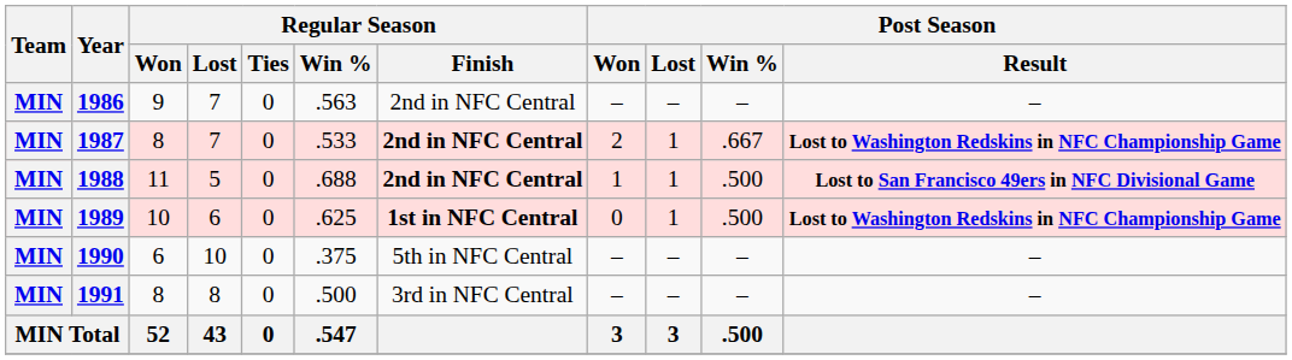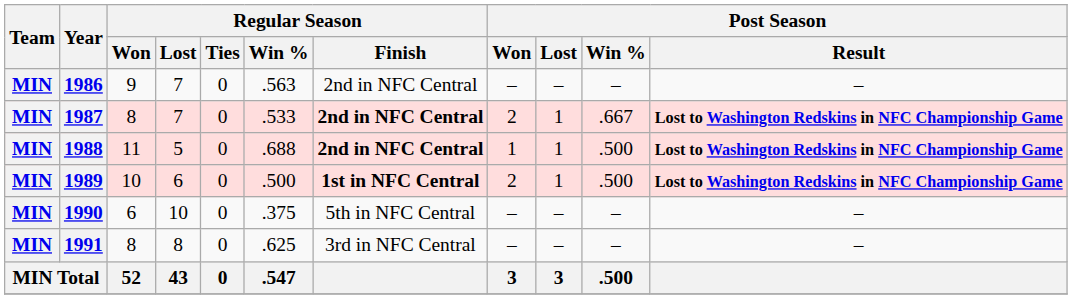 <table class="wikitable" style="font-size: 95%; text-align:center;">
 <tr>
 <th rowspan="2">Team</th>
 <th rowspan="2">Year</th>
 <th colspan="5">Regular Season</th>
 <th colspan="4">Post Season</th>
 </tr>
 <tr>
 <th>Won</th>
 <th>Lost</th>
 <th>Ties</th>
 <th>Win %</th>
 <th>Finish</th>
 <th>Won</th>
 <th>Lost</th>
 <th>Win %</th>
 <th>Result</th>
 </tr>
 <tr>
 <th><a href='#'>MIN</a></th>
 <th><a href='#'>1986</a></th>
 <td>9</td>
 <td>7</td>
 <td>0</td>
 <td>.563</td>
 <td>2nd in NFC Central</td>
 <td>–</td>
 <td>–</td>
 <td>–</td>
 <td>–</td>
 </tr>
 <tr style="background:#fdd;">
 <th><a href='#'>MIN</a></th>
 <th><a href='#'>1987</a></th>
 <td>8</td>
 <td>7</td>
 <td>0</td>
 <td>.533</td>
 <td><strong>2nd in NFC Central</strong></td>
 <td>2</td>
 <td>1</td>
 <td>.667</td>
 <td><small><strong>Lost to <a href='#'>Washington Redskins</a> in <a href='#'>NFC Championship Game</a></strong></small></td>
 </tr>
 <tr style="background:#fdd;">
 <th><a href='#'>MIN</a></th>
 <th><a href='#'>1988</a></th>
 <td>11</td>
 <td>5</td>
 <td>0</td>
 <td>.688</td>
 <td><strong>2nd in NFC Central</strong></td>
 <td>1</td>
 <td>1</td>
 <td>.500</td>
-<td><small><strong>Lost to <a href='#'>San Francisco 49ers</a> in <a href='#'>NFC Divisional Game</a></strong></small></td>
+<td><small><strong>Lost to <a href='#'>Washington Redskins</a> in <a href='#'>NFC Championship Game</a></strong></small></td>
 </tr>
 <tr style="background:#fdd;">
 <th><a href='#'>MIN</a></th>
 <th><a href='#'>1989</a></th>
 <td>10</td>
 <td>6</td>
 <td>0</td>
-<td>.625</td>
+<td>.500</td>
 <td><strong>1st in NFC Central</strong></td>
-<td>0</td>
+<td>2</td>
 <td>1</td>
 <td>.500</td>
 <td><small><strong>Lost to <a href='#'>Washington Redskins</a> in <a href='#'>NFC Championship Game</a></strong></small></td>
 </tr>
 <tr>
 <th><a href='#'>MIN</a></th>
 <th><a href='#'>1990</a></th>
 <td>6</td>
 <td>10</td>
 <td>0</td>
 <td>.375</td>
 <td>5th in NFC Central</td>
 <td>–</td>
 <td>–</td>
 <td>–</td>
 <td>–</td>
 </tr>
 <tr>
 <th><a href='#'>MIN</a></th>
 <th><a href='#'>1991</a></th>
 <td>8</td>
 <td>8</td>
 <td>0</td>
-<td>.500</td>
+<td>.625</td>
 <td>3rd in NFC Central</td>
 <td>–</td>
 <td>–</td>
 <td>–</td>
 <td>–</td>
 </tr>
 <tr>
 <th colspan="2">MIN Total</th>
 <th>52</th>
 <th>43</th>
 <th>0</th>
 <th>.547</th>
 <th></th>
 <th>3</th>
 <th>3</th>
 <th>.500</th>
 <th></th>
 </tr>
 <tr>
 </tr>
 </table>
